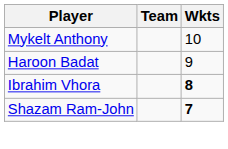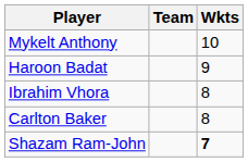 <table class="wikitable">
 <tr>
 <th>Player</th>
 <th>Team</th>
 <th>Wkts</th>
 </tr>
 <tr>
 <td><a href='#'>Mykelt Anthony</a></td>
 <td></td>
 <td>10</td>
 </tr>
 <tr>
 <td><a href='#'>Haroon Badat</a></td>
 <td></td>
 <td>9</td>
 </tr>
 <tr>
 <td><a href='#'>Ibrahim Vhora</a></td>
 <td></td>
-<td><strong>8</strong></td>
+<td>8</td>
+</tr>
+<tr>
+<td><a href='#'>Carlton Baker</a></td>
+<td></td>
+<td>8</td>
 </tr>
 <tr>
 <td><a href='#'>Shazam Ram-John</a></td>
 <td></td>
 <td><strong>7</strong></td>
 </tr>
 </table>
